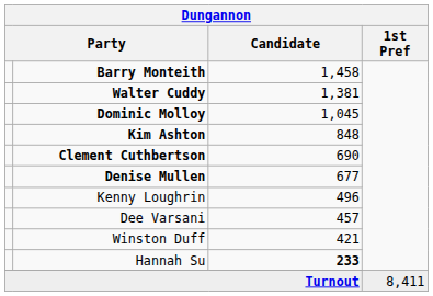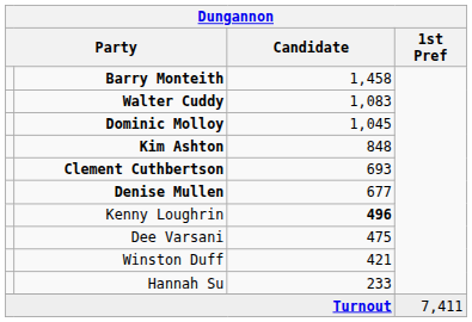 <table class="wikitable">
 <tr>
 <th colspan="4" align="center"><a href='#'>Dungannon</a></th>
 </tr>
 <tr>
 <th colspan="2" align="center" width=200>Party</th>
 <th width=150>Candidate</th>
 <th width=60>1st Pref</th>
 </tr>
 <tr>
 <td></td>
 <td align="right"><strong>Barry Monteith</strong></td>
 <td align="right">1,458</td>
 </tr>
 <tr>
 <td></td>
 <td align="right"><strong>Walter Cuddy</strong></td>
-<td align="right">1,381</td>
+<td align="right">1,083</td>
 </tr>
 <tr>
 <td></td>
 <td align="right"><strong>Dominic Molloy</strong></td>
 <td align="right">1,045</td>
 </tr>
 <tr>
 <td></td>
 <td align="right"><strong>Kim Ashton</strong></td>
 <td align="right">848</td>
 </tr>
 <tr>
 <td></td>
 <td align="right"><strong>Clement Cuthbertson</strong></td>
-<td align="right">690</td>
+<td align="right">693</td>
 </tr>
 <tr>
 <td></td>
 <td align="right"><strong>Denise Mullen</strong></td>
 <td align="right">677</td>
 </tr>
 <tr>
 <td></td>
 <td align="right">Kenny Loughrin</td>
-<td align="right">496</td>
+<td align="right"><strong>496</strong></td>
 </tr>
 <tr>
 <td></td>
 <td align="right">Dee Varsani</td>
-<td align="right">457</td>
+<td align="right">475</td>
 </tr>
 <tr>
 <td></td>
 <td align="right">Winston Duff</td>
 <td align="right">421</td>
 </tr>
 <tr>
 <td></td>
 <td align="right">Hannah Su</td>
-<td align="right"><strong>233</strong></td>
+<td align="right">233</td>
 </tr>
 <tr>
 </tr>
 <tr bgcolor="EEEEEE">
 <td colspan=3 align="right"><strong><a href='#'>Turnout</a></strong></td>
-<td align="right">8,411</td>
+<td align="right">7,411</td>
 </tr>
 </table>
